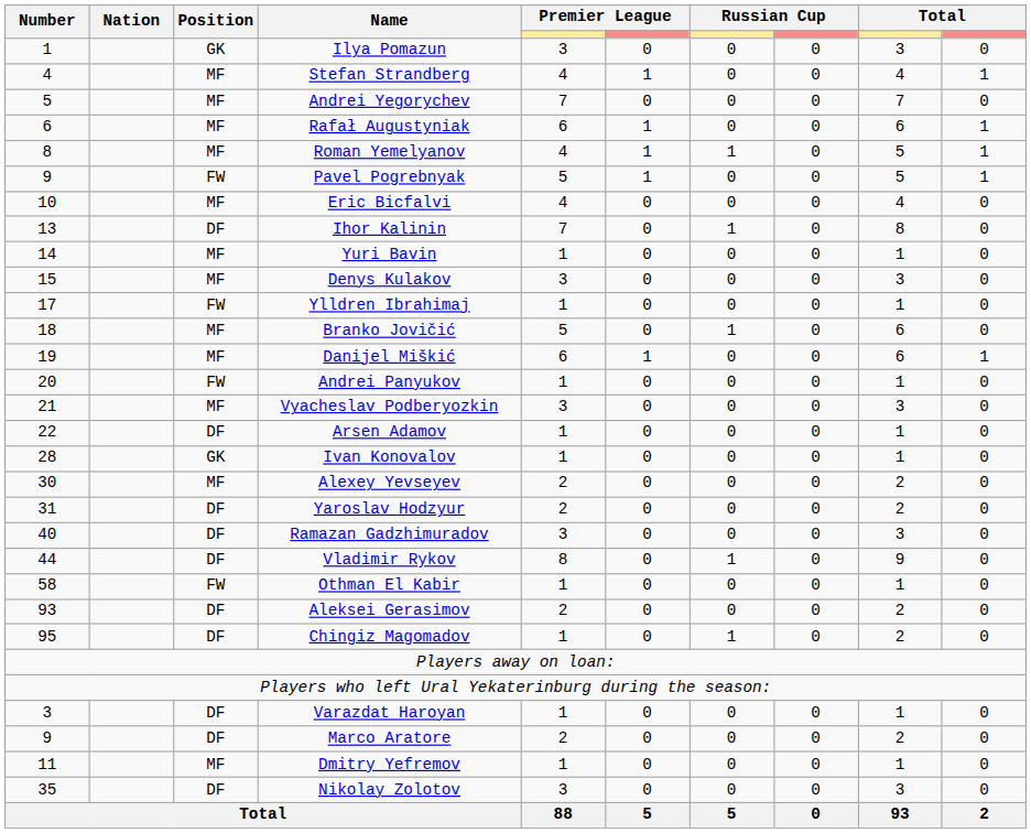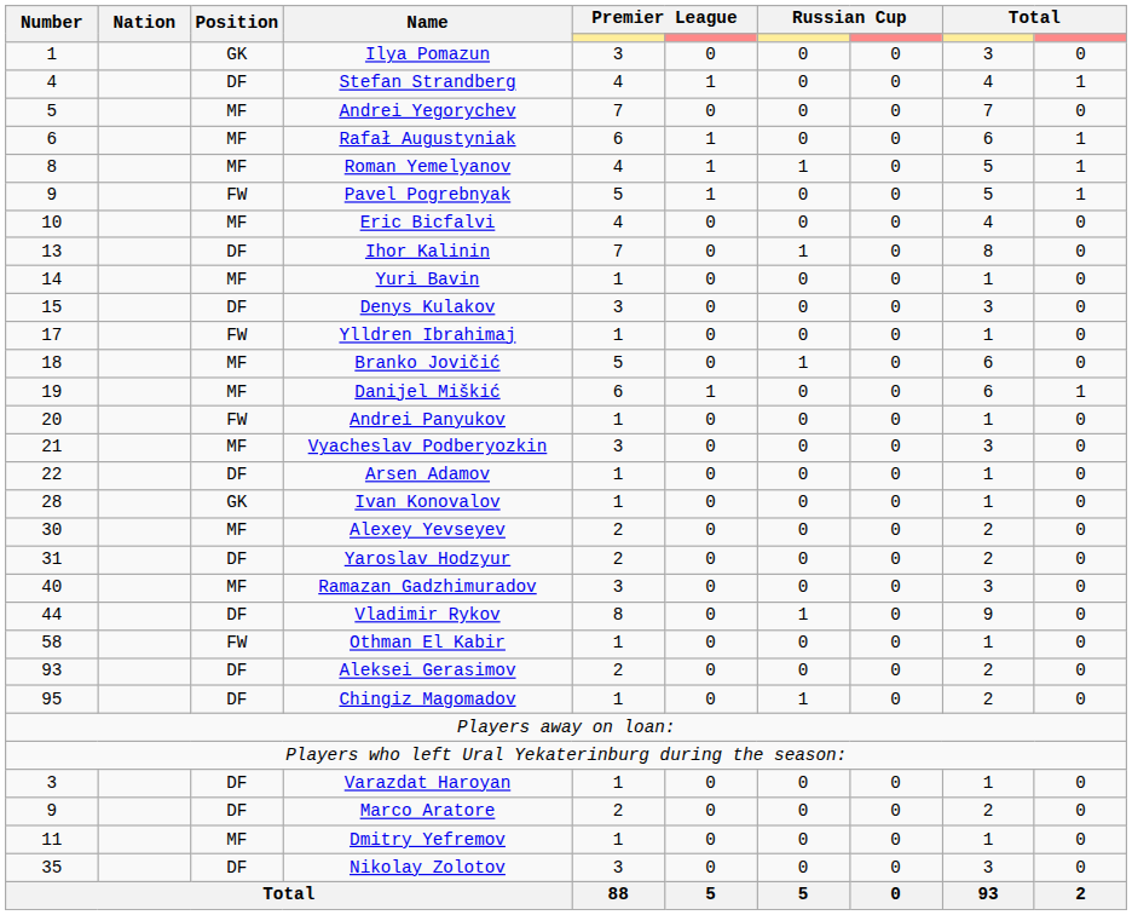 <table class="wikitable" style="font-size: 95%; text-align: center;">
 <tr>
 <th rowspan=2 width=60>Number</th>
 <th rowspan=2 width=60>Nation</th>
 <th rowspan=2 width=60>Position</th>
 <th rowspan=2 width=200>Name</th>
 <th colspan=2>Premier League</th>
 <th colspan=2>Russian Cup</th>
 <th colspan=2>Total</th>
 </tr>
 <tr>
 <th style="width:60px; background:#fe9;"></th>
 <th style="width:60px; background:#ff8888;"></th>
 <th style="width:60px; background:#fe9;"></th>
 <th style="width:60px; background:#ff8888;"></th>
 <th style="width:60px; background:#fe9;"></th>
 <th style="width:60px; background:#ff8888;"></th>
 </tr>
 <tr>
 <td>1</td>
 <td></td>
 <td>GK</td>
 <td><a href='#'>Ilya Pomazun</a></td>
 <td>3</td>
 <td>0</td>
 <td>0</td>
 <td>0</td>
 <td>3</td>
 <td>0</td>
 </tr>
 <tr>
 <td>4</td>
 <td></td>
-<td>MF</td>
+<td>DF</td>
 <td><a href='#'>Stefan Strandberg</a></td>
 <td>4</td>
 <td>1</td>
 <td>0</td>
 <td>0</td>
 <td>4</td>
 <td>1</td>
 </tr>
 <tr>
 <td>5</td>
 <td></td>
 <td>MF</td>
 <td><a href='#'>Andrei Yegorychev</a></td>
 <td>7</td>
 <td>0</td>
 <td>0</td>
 <td>0</td>
 <td>7</td>
 <td>0</td>
 </tr>
 <tr>
 <td>6</td>
 <td></td>
 <td>MF</td>
 <td><a href='#'>Rafał Augustyniak</a></td>
 <td>6</td>
 <td>1</td>
 <td>0</td>
 <td>0</td>
 <td>6</td>
 <td>1</td>
 </tr>
 <tr>
 <td>8</td>
 <td></td>
 <td>MF</td>
 <td><a href='#'>Roman Yemelyanov</a></td>
 <td>4</td>
 <td>1</td>
 <td>1</td>
 <td>0</td>
 <td>5</td>
 <td>1</td>
 </tr>
 <tr>
 <td>9</td>
 <td></td>
 <td>FW</td>
 <td><a href='#'>Pavel Pogrebnyak</a></td>
 <td>5</td>
 <td>1</td>
 <td>0</td>
 <td>0</td>
 <td>5</td>
 <td>1</td>
 </tr>
 <tr>
 <td>10</td>
 <td></td>
 <td>MF</td>
 <td><a href='#'>Eric Bicfalvi</a></td>
 <td>4</td>
 <td>0</td>
 <td>0</td>
 <td>0</td>
 <td>4</td>
 <td>0</td>
 </tr>
 <tr>
 <td>13</td>
 <td></td>
 <td>DF</td>
 <td><a href='#'>Ihor Kalinin</a></td>
 <td>7</td>
 <td>0</td>
 <td>1</td>
 <td>0</td>
 <td>8</td>
 <td>0</td>
 </tr>
 <tr>
 <td>14</td>
 <td></td>
 <td>MF</td>
 <td><a href='#'>Yuri Bavin</a></td>
 <td>1</td>
 <td>0</td>
 <td>0</td>
 <td>0</td>
 <td>1</td>
 <td>0</td>
 </tr>
 <tr>
 <td>15</td>
 <td></td>
-<td>MF</td>
+<td>DF</td>
 <td><a href='#'>Denys Kulakov</a></td>
 <td>3</td>
 <td>0</td>
 <td>0</td>
 <td>0</td>
 <td>3</td>
 <td>0</td>
 </tr>
 <tr>
 <td>17</td>
 <td></td>
 <td>FW</td>
 <td><a href='#'>Ylldren Ibrahimaj</a></td>
 <td>1</td>
 <td>0</td>
 <td>0</td>
 <td>0</td>
 <td>1</td>
 <td>0</td>
 </tr>
 <tr>
 <td>18</td>
 <td></td>
 <td>MF</td>
 <td><a href='#'>Branko Jovičić</a></td>
 <td>5</td>
 <td>0</td>
 <td>1</td>
 <td>0</td>
 <td>6</td>
 <td>0</td>
 </tr>
 <tr>
 <td>19</td>
 <td></td>
 <td>MF</td>
 <td><a href='#'>Danijel Miškić</a></td>
 <td>6</td>
 <td>1</td>
 <td>0</td>
 <td>0</td>
 <td>6</td>
 <td>1</td>
 </tr>
 <tr>
 <td>20</td>
 <td></td>
 <td>FW</td>
 <td><a href='#'>Andrei Panyukov</a></td>
 <td>1</td>
 <td>0</td>
 <td>0</td>
 <td>0</td>
 <td>1</td>
 <td>0</td>
 </tr>
 <tr>
 <td>21</td>
 <td></td>
 <td>MF</td>
 <td><a href='#'>Vyacheslav Podberyozkin</a></td>
 <td>3</td>
 <td>0</td>
 <td>0</td>
 <td>0</td>
 <td>3</td>
 <td>0</td>
 </tr>
 <tr>
 <td>22</td>
 <td></td>
 <td>DF</td>
 <td><a href='#'>Arsen Adamov</a></td>
 <td>1</td>
 <td>0</td>
 <td>0</td>
 <td>0</td>
 <td>1</td>
 <td>0</td>
 </tr>
 <tr>
 <td>28</td>
 <td></td>
 <td>GK</td>
 <td><a href='#'>Ivan Konovalov</a></td>
 <td>1</td>
 <td>0</td>
 <td>0</td>
 <td>0</td>
 <td>1</td>
 <td>0</td>
 </tr>
 <tr>
 <td>30</td>
 <td></td>
 <td>MF</td>
 <td><a href='#'>Alexey Yevseyev</a></td>
 <td>2</td>
 <td>0</td>
 <td>0</td>
 <td>0</td>
 <td>2</td>
 <td>0</td>
 </tr>
 <tr>
 <td>31</td>
 <td></td>
 <td>DF</td>
 <td><a href='#'>Yaroslav Hodzyur</a></td>
 <td>2</td>
 <td>0</td>
 <td>0</td>
 <td>0</td>
 <td>2</td>
 <td>0</td>
 </tr>
 <tr>
 <td>40</td>
 <td></td>
-<td>DF</td>
+<td>MF</td>
 <td><a href='#'>Ramazan Gadzhimuradov</a></td>
 <td>3</td>
 <td>0</td>
 <td>0</td>
 <td>0</td>
 <td>3</td>
 <td>0</td>
 </tr>
 <tr>
 <td>44</td>
 <td></td>
 <td>DF</td>
 <td><a href='#'>Vladimir Rykov</a></td>
 <td>8</td>
 <td>0</td>
 <td>1</td>
 <td>0</td>
 <td>9</td>
 <td>0</td>
 </tr>
 <tr>
 <td>58</td>
 <td></td>
 <td>FW</td>
 <td><a href='#'>Othman El Kabir</a></td>
 <td>1</td>
 <td>0</td>
 <td>0</td>
 <td>0</td>
 <td>1</td>
 <td>0</td>
 </tr>
 <tr>
 <td>93</td>
 <td></td>
 <td>DF</td>
 <td><a href='#'>Aleksei Gerasimov</a></td>
 <td>2</td>
 <td>0</td>
 <td>0</td>
 <td>0</td>
 <td>2</td>
 <td>0</td>
 </tr>
 <tr>
 <td>95</td>
 <td></td>
 <td>DF</td>
 <td><a href='#'>Chingiz Magomadov</a></td>
 <td>1</td>
 <td>0</td>
 <td>1</td>
 <td>0</td>
 <td>2</td>
 <td>0</td>
 </tr>
 <tr>
 <td colspan="14"><em>Players away on loan:</em></td>
 </tr>
 <tr>
 <td colspan="14"><em>Players who left Ural Yekaterinburg during the season:</em></td>
 </tr>
 <tr>
 <td>3</td>
 <td></td>
 <td>DF</td>
 <td><a href='#'>Varazdat Haroyan</a></td>
 <td>1</td>
 <td>0</td>
 <td>0</td>
 <td>0</td>
 <td>1</td>
 <td>0</td>
 </tr>
 <tr>
 <td>9</td>
 <td></td>
 <td>DF</td>
 <td><a href='#'>Marco Aratore</a></td>
 <td>2</td>
 <td>0</td>
 <td>0</td>
 <td>0</td>
 <td>2</td>
 <td>0</td>
 </tr>
 <tr>
 <td>11</td>
 <td></td>
 <td>MF</td>
 <td><a href='#'>Dmitry Yefremov</a></td>
 <td>1</td>
 <td>0</td>
 <td>0</td>
 <td>0</td>
 <td>1</td>
 <td>0</td>
 </tr>
 <tr>
 <td>35</td>
 <td></td>
 <td>DF</td>
 <td><a href='#'>Nikolay Zolotov</a></td>
 <td>3</td>
 <td>0</td>
 <td>0</td>
 <td>0</td>
 <td>3</td>
 <td>0</td>
 </tr>
 <tr>
 <th colspan=4>Total</th>
 <th>88</th>
 <th>5</th>
 <th>5</th>
 <th>0</th>
 <th>93</th>
 <th>2</th>
 </tr>
 </table>
